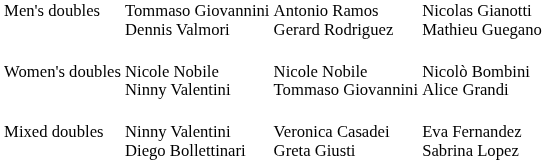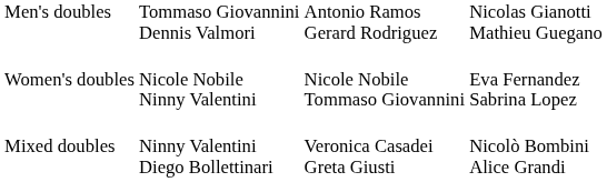 <table>
 <tr>
 <td>Men's doubles</td>
 <td nowrap><br>Tommaso Giovannini<br>Dennis Valmori</td>
 <td><br>Antonio Ramos<br>Gerard Rodriguez</td>
 <td nowrap><br>Nicolas Gianotti<br>Mathieu Guegano</td>
 </tr>
 <tr>
 <td>Women's doubles</td>
 <td><br>Nicole Nobile<br>Ninny Valentini</td>
 <td nowrap><br>Nicole Nobile<br>Tommaso Giovannini</td>
-<td><br>Nicolò Bombini<br>Alice Grandi</td>
+<td><br>Eva Fernandez<br>Sabrina Lopez</td>
 </tr>
 <tr>
 <td>Mixed doubles</td>
 <td><br>Ninny Valentini<br>Diego Bollettinari</td>
 <td><br>Veronica Casadei<br>Greta Giusti</td>
-<td><br>Eva Fernandez<br>Sabrina Lopez</td>
+<td><br>Nicolò Bombini<br>Alice Grandi</td>
 </tr>
 </table>
